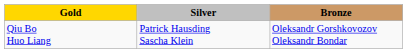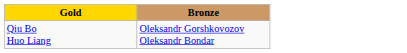 <table class="wikitable" style="text-align:left">
 <tr align="center">
 <td width=200 bgcolor=gold><strong>Gold</strong></td>
-<td width=200 bgcolor=silver><strong>Silver</strong></td>
 <td width=200 bgcolor=CC9966><strong>Bronze</strong></td>
 </tr>
 <tr>
 <td><a href='#'>Qiu Bo</a><br><a href='#'>Huo Liang</a><br> <em></em></td>
-<td><a href='#'>Patrick Hausding</a><br><a href='#'>Sascha Klein</a><br> <em></em></td>
 <td><a href='#'>Oleksandr Gorshkovozov</a><br><a href='#'>Oleksandr Bondar</a><br> <em></em></td>
 </tr>
 </table>
